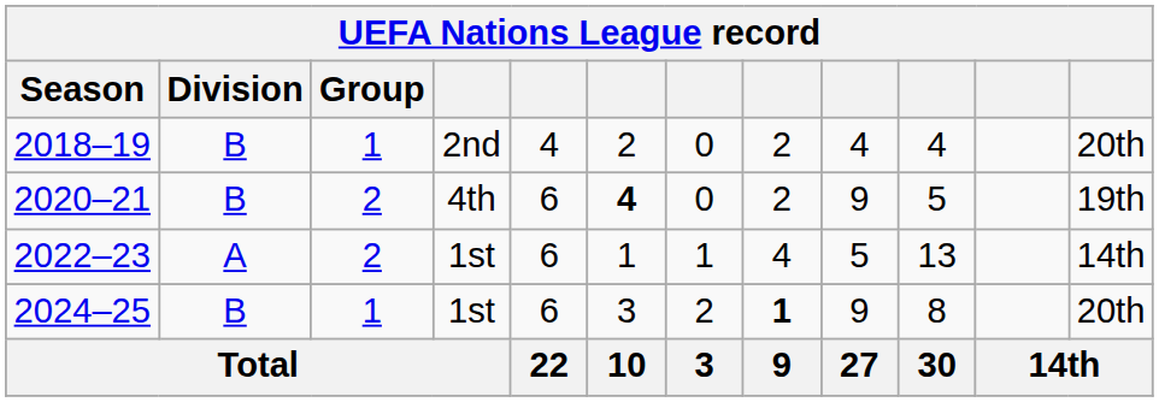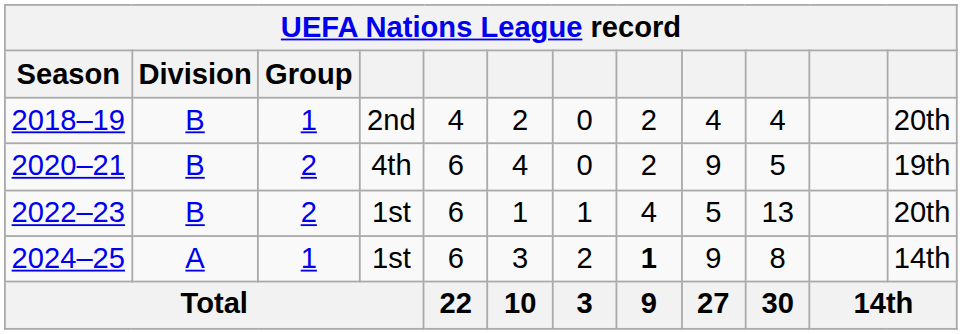 <table class="wikitable" style="text-align: center;">
 <tr>
 <th colspan=12><a href='#'>UEFA Nations League</a> record</th>
 </tr>
 <tr>
 <th>Season</th>
 <th>Division</th>
 <th>Group</th>
 <th width=28></th>
 <th width=28></th>
 <th width=28></th>
 <th width=28></th>
 <th width=28></th>
 <th width=28></th>
 <th width=28></th>
 <th width=35></th>
 <th width=28></th>
 </tr>
 <tr>
 <td><a href='#'>2018–19</a></td>
 <td><a href='#'>B</a></td>
 <td><a href='#'>1</a></td>
 <td>2nd</td>
 <td>4</td>
 <td>2</td>
 <td>0</td>
 <td>2</td>
 <td>4</td>
 <td>4</td>
 <td></td>
 <td>20th</td>
 </tr>
 <tr>
 <td><a href='#'>2020–21</a></td>
 <td><a href='#'>B</a></td>
 <td><a href='#'>2</a></td>
 <td>4th</td>
 <td>6</td>
-<td><strong>4</strong></td>
+<td>4</td>
 <td>0</td>
 <td>2</td>
 <td>9</td>
 <td>5</td>
 <td></td>
 <td>19th</td>
 </tr>
 <tr>
 <td><a href='#'>2022–23</a></td>
-<td><a href='#'>A</a></td>
+<td><a href='#'>B</a></td>
 <td><a href='#'>2</a></td>
 <td>1st</td>
 <td>6</td>
 <td>1</td>
 <td>1</td>
 <td>4</td>
 <td>5</td>
 <td>13</td>
 <td></td>
-<td>14th</td>
+<td>20th</td>
 </tr>
 <tr>
 <td><a href='#'>2024–25</a></td>
-<td><a href='#'>B</a></td>
+<td><a href='#'>A</a></td>
 <td><a href='#'>1</a></td>
 <td>1st</td>
 <td>6</td>
 <td>3</td>
 <td>2</td>
 <td><strong>1</strong></td>
 <td>9</td>
 <td>8</td>
 <td></td>
-<td>20th</td>
+<td>14th</td>
 </tr>
 <tr>
 <th colspan=4>Total</th>
 <th>22</th>
 <th>10</th>
 <th>3</th>
 <th>9</th>
 <th>27</th>
 <th>30</th>
 <th colspan=2>14th</th>
 </tr>
 </table>
